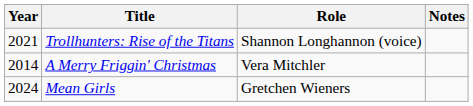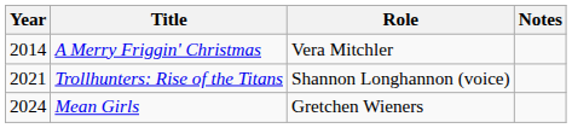 <table class="wikitable sortable">
 <tr>
 <th scope="col">Year</th>
 <th scope="col">Title</th>
 <th scope="col">Role</th>
 <th scope="col" class="unsortable">Notes</th>
 </tr>
 <tr>
+<td>2014</td>
+<td><em><a href='#'>A Merry Friggin' Christmas</a></em></td>
+<td>Vera Mitchler</td>
+<td></td>
+</tr>
+<tr>
 <td>2021</td>
 <td><em><a href='#'>Trollhunters: Rise of the Titans</a></em></td>
 <td>Shannon Longhannon (voice)</td>
-<td></td>
-</tr>
-<tr>
-<td>2014</td>
-<td><em><a href='#'>A Merry Friggin' Christmas</a></em></td>
-<td>Vera Mitchler</td>
 <td></td>
 </tr>
 <tr>
 <td>2024</td>
 <td><em><a href='#'>Mean Girls</a></em></td>
 <td>Gretchen Wieners</td>
 <td></td>
 </tr>
 </table>
